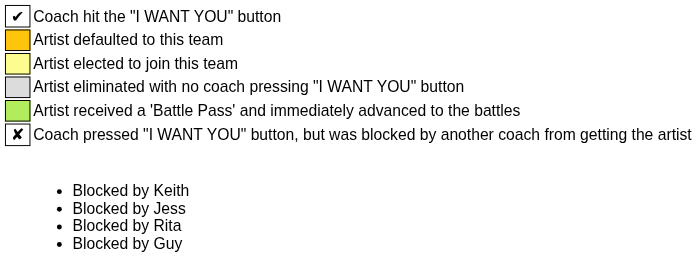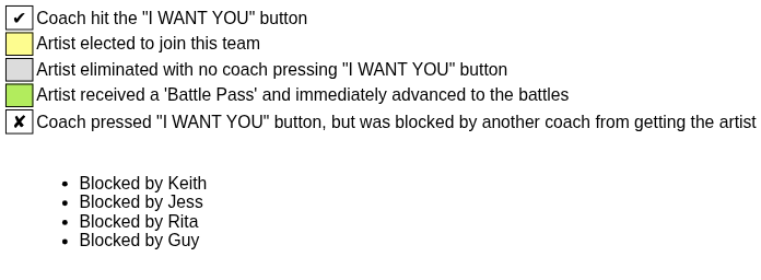 <table class="toccolours" style="font-size: 100%; white-space: nowrap">
 <tr>
 <td style="background:white; border: 1px solid black"> ✔ </td>
 <td>Coach hit the "I WANT YOU" button</td>
-</tr>
-<tr>
-<td style="background:#FFC40C; border: 1px solid black">    </td>
-<td>Artist defaulted to this team</td>
 </tr>
 <tr>
 <td style="background:#FDFC8F; border: 1px solid black">    </td>
 <td>Artist elected to join this team</td>
 </tr>
 <tr>
 <td style="background:#DCDCDC; border: 1px solid black">    </td>
 <td>Artist eliminated with no coach pressing "I WANT YOU" button</td>
 </tr>
 <tr>
 <td style="background:#B2EC5D; border: 1px solid black">    </td>
 <td>Artist received a 'Battle Pass' and immediately advanced to the battles</td>
 </tr>
 <tr>
 <td style="background:white; border: 1px solid black"> ✘ </td>
 <td>Coach pressed "I WANT YOU" button, but was blocked by another coach from getting the artist</td>
 </tr>
 <tr>
 <td></td>
 <td><br><ul><li> Blocked by Keith</li><li> Blocked by Jess</li><li> Blocked by Rita</li><li> Blocked by Guy</li></ul></td>
 </tr>
 </table>
